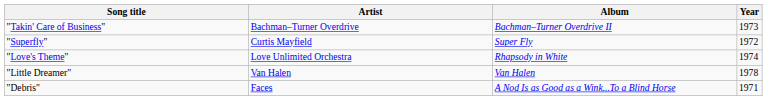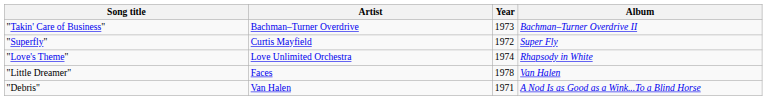 <table class="wikitable" style="width:100%;">
 <tr>
 <th style="width:30%;">Song title</th>
 <th style="width:30%;">Artist</th>
+<th style="width:3%;">Year</th>
 <th style="width:30%;">Album</th>
-<th style="width:3%;">Year</th>
 </tr>
 <tr>
 <td>"<a href='#'>Takin' Care of Business</a>"</td>
 <td><a href='#'>Bachman–Turner Overdrive</a></td>
+<td>1973</td>
 <td><em><a href='#'>Bachman–Turner Overdrive II</a></em></td>
-<td>1973</td>
 </tr>
 <tr>
 <td>"<a href='#'>Superfly</a>"</td>
 <td><a href='#'>Curtis Mayfield</a></td>
+<td>1972</td>
 <td><em><a href='#'>Super Fly</a></em></td>
-<td>1972</td>
 </tr>
 <tr>
 <td>"<a href='#'>Love's Theme</a>"</td>
 <td><a href='#'>Love Unlimited Orchestra</a></td>
+<td>1974</td>
 <td><em><a href='#'>Rhapsody in White</a></em></td>
-<td>1974</td>
 </tr>
 <tr>
 <td>"Little Dreamer"</td>
-<td><a href='#'>Van Halen</a></td>
+<td><a href='#'>Faces</a></td>
+<td>1978</td>
 <td><em><a href='#'>Van Halen</a></em></td>
-<td>1978</td>
 </tr>
 <tr>
 <td>"Debris"</td>
-<td><a href='#'>Faces</a></td>
+<td><a href='#'>Van Halen</a></td>
+<td>1971</td>
 <td><em><a href='#'>A Nod Is as Good as a Wink...To a Blind Horse</a></em></td>
-<td>1971</td>
 </tr>
 </table>
